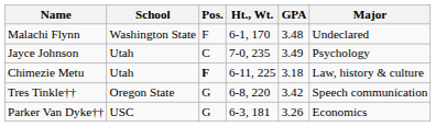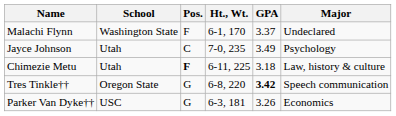 <table class="wikitable">
 <tr>
 <th>Name</th>
 <th>School</th>
 <th>Pos.</th>
 <th>Ht., Wt.</th>
 <th>GPA</th>
 <th>Major</th>
 </tr>
 <tr>
 <td>Malachi Flynn</td>
 <td>Washington State</td>
 <td>F</td>
 <td>6-1, 170</td>
-<td>3.48</td>
+<td>3.37</td>
 <td>Undeclared</td>
 </tr>
 <tr>
 <td>Jayce Johnson</td>
 <td>Utah</td>
 <td>C</td>
 <td>7-0, 235</td>
 <td>3.49</td>
 <td>Psychology</td>
 </tr>
 <tr>
 <td>Chimezie Metu</td>
 <td>Utah</td>
 <td><strong>F</strong></td>
 <td>6-11, 225</td>
 <td>3.18</td>
 <td>Law, history & culture</td>
 </tr>
 <tr>
 <td>Tres Tinkle††</td>
 <td>Oregon State</td>
 <td>G</td>
 <td>6-8, 220</td>
-<td>3.42</td>
+<td><strong>3.42</strong></td>
 <td>Speech communication</td>
 </tr>
 <tr>
 <td>Parker Van Dyke††</td>
 <td>USC</td>
 <td>G</td>
 <td>6-3, 181</td>
 <td>3.26</td>
 <td>Economics</td>
 </tr>
 </table>
